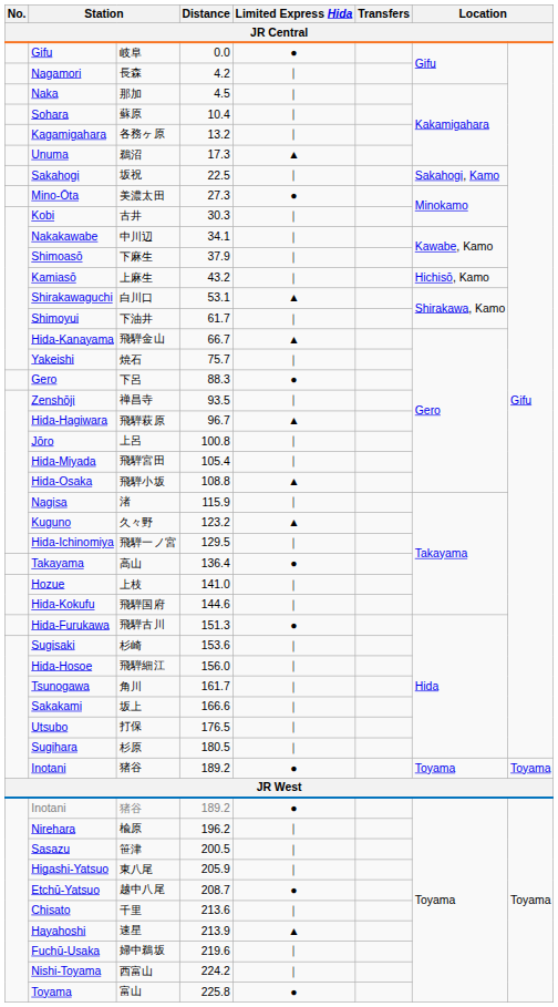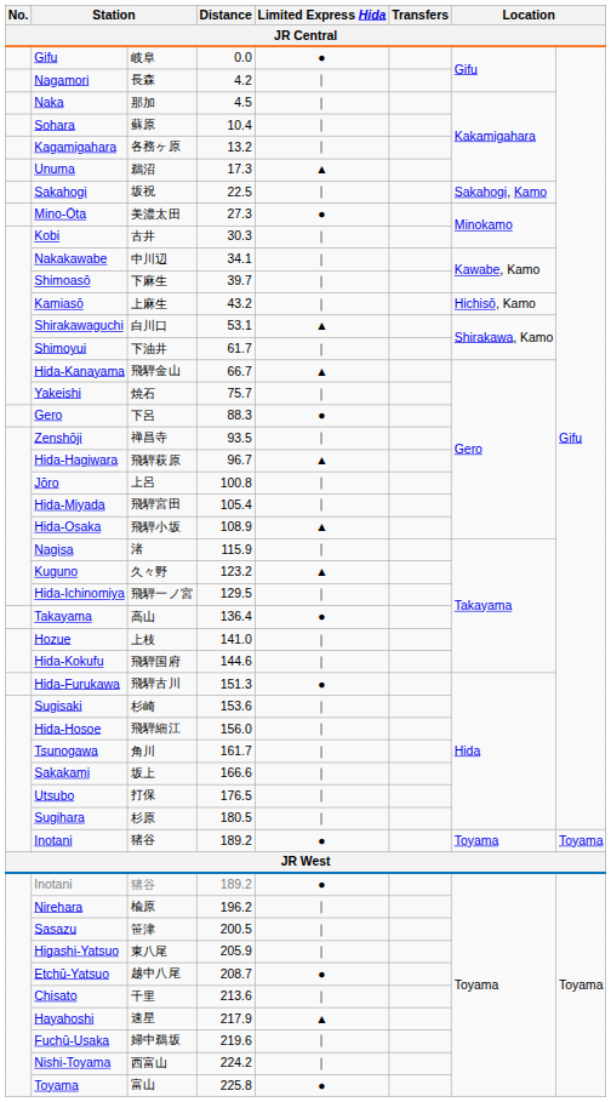 <table class="wikitable">
 <tr>
 <th colspan=1>No.</th>
 <th colspan=2>Station</th>
 <th colspan=1>Distance</th>
 <th colspan=1>Limited Express <em><a href='#'>Hida</a></em></th>
 <th colspan=1>Transfers</th>
 <th colspan=2>Location</th>
 </tr>
 <tr>
 <th style="border-bottom:3px solid #f77321" colspan=8 align=center>JR Central</th>
 </tr>
 <tr>
 <td></td>
 <td><a href='#'>Gifu</a></td>
 <td>岐阜</td>
 <td align="right">0.0</td>
 <td style="text-align: center">●</td>
 <td></td>
 <td rowspan=2><a href='#'>Gifu</a></td>
 <td rowspan=35><a href='#'>Gifu</a></td>
 </tr>
 <tr>
 <td></td>
 <td><a href='#'>Nagamori</a></td>
 <td>長森</td>
 <td align="right">4.2</td>
 <td style="text-align: center">｜</td>
 <td></td>
 </tr>
 <tr>
 <td></td>
 <td><a href='#'>Naka</a></td>
 <td>那加</td>
 <td align="right">4.5</td>
 <td style="text-align: center">｜</td>
 <td></td>
 <td rowspan=4><a href='#'>Kakamigahara</a></td>
 </tr>
 <tr>
 <td></td>
 <td><a href='#'>Sohara</a></td>
 <td>蘇原</td>
 <td align="right">10.4</td>
 <td style="text-align: center">｜</td>
 <td></td>
 </tr>
 <tr>
 <td></td>
 <td><a href='#'>Kagamigahara</a></td>
 <td>各務ヶ原</td>
 <td align="right">13.2</td>
 <td style="text-align: center">｜</td>
 <td></td>
 </tr>
 <tr>
 <td></td>
 <td><a href='#'>Unuma</a></td>
 <td>鵜沼</td>
 <td align="right">17.3</td>
 <td style="text-align: center">▲</td>
 <td></td>
 </tr>
 <tr>
 <td></td>
 <td><a href='#'>Sakahogi</a></td>
 <td>坂祝</td>
 <td align="right">22.5</td>
 <td style="text-align: center">｜</td>
 <td></td>
 <td><a href='#'>Sakahogi</a>, <a href='#'>Kamo</a></td>
 </tr>
 <tr>
 <td></td>
 <td><a href='#'>Mino-Ōta</a></td>
 <td>美濃太田</td>
 <td align="right">27.3</td>
 <td style="text-align: center">●</td>
 <td></td>
 <td rowspan=2><a href='#'>Minokamo</a></td>
 </tr>
 <tr>
 <td rowspan="8"></td>
 <td><a href='#'>Kobi</a></td>
 <td>古井</td>
 <td align="right">30.3</td>
 <td style="text-align: center">｜</td>
 <td></td>
 </tr>
 <tr>
 <td><a href='#'>Nakakawabe</a></td>
 <td>中川辺</td>
 <td align="right">34.1</td>
 <td style="text-align: center">｜</td>
 <td></td>
 <td rowspan=2><a href='#'>Kawabe</a>, Kamo</td>
 </tr>
 <tr>
 <td><a href='#'>Shimoasō</a></td>
 <td>下麻生</td>
-<td align="right">37.9</td>
+<td align="right">39.7</td>
 <td style="text-align: center">｜</td>
 <td></td>
 </tr>
 <tr>
 <td><a href='#'>Kamiasō</a></td>
 <td>上麻生</td>
 <td align="right">43.2</td>
 <td style="text-align: center">｜</td>
 <td></td>
 <td><a href='#'>Hichisō</a>, Kamo</td>
 </tr>
 <tr>
 <td><a href='#'>Shirakawaguchi</a></td>
 <td>白川口</td>
 <td align="right">53.1</td>
 <td style="text-align: center">▲</td>
 <td></td>
 <td rowspan=2><a href='#'>Shirakawa</a>, Kamo</td>
 </tr>
 <tr>
 <td><a href='#'>Shimoyui</a></td>
 <td>下油井</td>
 <td align="right">61.7</td>
 <td style="text-align: center">｜</td>
 <td></td>
 </tr>
 <tr>
 <td><a href='#'>Hida-Kanayama</a></td>
 <td>飛騨金山</td>
 <td align="right">66.7</td>
 <td style="text-align: center">▲</td>
 <td></td>
 <td rowspan=8><a href='#'>Gero</a></td>
 </tr>
 <tr>
 <td><a href='#'>Yakeishi</a></td>
 <td>焼石</td>
 <td align="right">75.7</td>
 <td style="text-align: center">｜</td>
 <td></td>
 </tr>
 <tr>
 <td></td>
 <td><a href='#'>Gero</a></td>
 <td>下呂</td>
 <td align="right">88.3</td>
 <td style="text-align: center">●</td>
 <td></td>
 </tr>
 <tr>
 <td rowspan="8"></td>
 <td><a href='#'>Zenshōji</a></td>
 <td>禅昌寺</td>
 <td align="right">93.5</td>
 <td style="text-align: center">｜</td>
 <td></td>
 </tr>
 <tr>
 <td><a href='#'>Hida-Hagiwara</a></td>
 <td>飛騨萩原</td>
 <td align="right">96.7</td>
 <td style="text-align: center">▲</td>
 <td></td>
 </tr>
 <tr>
 <td><a href='#'>Jōro</a></td>
 <td>上呂</td>
 <td align="right">100.8</td>
 <td style="text-align: center">｜</td>
 <td></td>
 </tr>
 <tr>
 <td><a href='#'>Hida-Miyada</a></td>
 <td>飛騨宮田</td>
 <td align="right">105.4</td>
 <td style="text-align: center">｜</td>
 <td></td>
 </tr>
 <tr>
 <td><a href='#'>Hida-Osaka</a></td>
 <td>飛騨小坂</td>
-<td align="right">108.8</td>
+<td align="right">108.9</td>
 <td style="text-align: center">▲</td>
 <td></td>
 </tr>
 <tr>
 <td><a href='#'>Nagisa</a></td>
 <td>渚</td>
 <td align="right">115.9</td>
 <td style="text-align: center">｜</td>
 <td></td>
 <td rowspan=6><a href='#'>Takayama</a></td>
 </tr>
 <tr>
 <td><a href='#'>Kuguno</a></td>
 <td>久々野</td>
 <td align="right">123.2</td>
 <td style="text-align: center">▲</td>
 <td></td>
 </tr>
 <tr>
 <td><a href='#'>Hida-Ichinomiya</a></td>
 <td>飛騨一ノ宮</td>
 <td align="right">129.5</td>
 <td style="text-align: center">｜</td>
 <td></td>
 </tr>
 <tr>
 <td></td>
 <td><a href='#'>Takayama</a></td>
 <td>高山</td>
 <td align="right">136.4</td>
 <td style="text-align: center">●</td>
 <td></td>
 </tr>
 <tr>
 <td rowspan="2"></td>
 <td><a href='#'>Hozue</a></td>
 <td>上枝</td>
 <td align="right">141.0</td>
 <td style="text-align: center">｜</td>
 <td></td>
 </tr>
 <tr>
 <td><a href='#'>Hida-Kokufu</a></td>
 <td>飛騨国府</td>
 <td align="right">144.6</td>
 <td style="text-align: center">｜</td>
 <td></td>
 </tr>
 <tr>
 <td></td>
 <td><a href='#'>Hida-Furukawa</a></td>
 <td>飛騨古川</td>
 <td align="right">151.3</td>
 <td style="text-align: center">●</td>
 <td></td>
 <td rowspan=7><a href='#'>Hida</a></td>
 </tr>
 <tr>
 <td rowspan="7"></td>
 <td><a href='#'>Sugisaki</a></td>
 <td>杉崎</td>
 <td align="right">153.6</td>
 <td style="text-align: center">｜</td>
 <td></td>
 </tr>
 <tr>
 <td><a href='#'>Hida-Hosoe</a></td>
 <td>飛騨細江</td>
 <td align="right">156.0</td>
 <td style="text-align: center">｜</td>
 <td></td>
 </tr>
 <tr>
 <td><a href='#'>Tsunogawa</a></td>
 <td>角川</td>
 <td align="right">161.7</td>
 <td style="text-align: center">｜</td>
 <td></td>
 </tr>
 <tr>
 <td><a href='#'>Sakakami</a></td>
 <td>坂上</td>
 <td align="right">166.6</td>
 <td style="text-align: center">｜</td>
 <td></td>
 </tr>
 <tr>
 <td><a href='#'>Utsubo</a></td>
 <td>打保</td>
 <td align="right">176.5</td>
 <td style="text-align: center">｜</td>
 <td></td>
 </tr>
 <tr>
 <td><a href='#'>Sugihara</a></td>
 <td>杉原</td>
 <td align="right">180.5</td>
 <td style="text-align: center">｜</td>
 <td></td>
 </tr>
 <tr>
 <td><a href='#'>Inotani</a></td>
 <td>猪谷</td>
 <td align="right">189.2</td>
 <td style="text-align: center">●</td>
 <td></td>
 <td><a href='#'>Toyama</a></td>
 <td><a href='#'>Toyama</a></td>
 </tr>
 <tr>
 <th style="border-bottom:3px solid #0072bc" colspan=8 align=center>JR West</th>
 </tr>
 <tr>
 <td rowspan=10></td>
 <td style="color:gray;">Inotani</td>
 <td style="color:gray;">猪谷</td>
 <td style="color:gray; text-align:right;">189.2</td>
 <td style="text-align: center">●</td>
 <td></td>
 <td rowspan=10>Toyama</td>
 <td rowspan=10>Toyama</td>
 </tr>
 <tr>
 <td><a href='#'>Nirehara</a></td>
 <td>楡原</td>
 <td align="right">196.2</td>
 <td style="text-align: center">｜</td>
 <td></td>
 </tr>
 <tr>
 <td><a href='#'>Sasazu</a></td>
 <td>笹津</td>
 <td align="right">200.5</td>
 <td style="text-align: center">｜</td>
 <td></td>
 </tr>
 <tr>
 <td><a href='#'>Higashi-Yatsuo</a></td>
 <td>東八尾</td>
 <td align="right">205.9</td>
 <td style="text-align: center">｜</td>
 <td></td>
 </tr>
 <tr>
 <td><a href='#'>Etchū-Yatsuo</a></td>
 <td>越中八尾</td>
 <td align="right">208.7</td>
 <td style="text-align: center">●</td>
 <td></td>
 </tr>
 <tr>
 <td><a href='#'>Chisato</a></td>
 <td>千里</td>
 <td align="right">213.6</td>
 <td style="text-align: center">｜</td>
 <td></td>
 </tr>
 <tr>
 <td><a href='#'>Hayahoshi</a></td>
 <td>速星</td>
-<td align="right">213.9</td>
+<td align="right">217.9</td>
 <td style="text-align: center">▲</td>
 <td></td>
 </tr>
 <tr>
 <td><a href='#'>Fuchū-Usaka</a></td>
 <td>婦中鵜坂</td>
 <td align="right">219.6</td>
 <td style="text-align: center">｜</td>
 <td></td>
 </tr>
 <tr>
 <td><a href='#'>Nishi-Toyama</a></td>
 <td>西富山</td>
 <td align="right">224.2</td>
 <td style="text-align: center">｜</td>
 <td></td>
 </tr>
 <tr>
 <td><a href='#'>Toyama</a></td>
 <td>富山</td>
 <td align="right">225.8</td>
 <td style="text-align: center">●</td>
 <td></td>
 </tr>
 </table>
